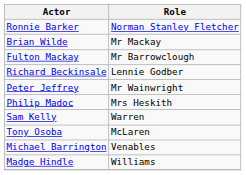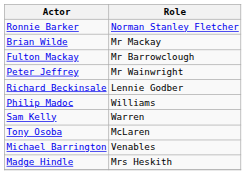 <table class="wikitable">
 <tr>
 <th>Actor</th>
 <th>Role</th>
 </tr>
 <tr>
 <td><a href='#'>Ronnie Barker</a></td>
 <td><a href='#'>Norman Stanley Fletcher</a></td>
 </tr>
 <tr>
 <td><a href='#'>Brian Wilde</a></td>
 <td>Mr Mackay</td>
 </tr>
 <tr>
 <td><a href='#'>Fulton Mackay</a></td>
 <td>Mr Barrowclough</td>
 </tr>
 <tr>
+<td><a href='#'>Peter Jeffrey</a></td>
+<td>Mr Wainwright</td>
+</tr>
+<tr>
 <td><a href='#'>Richard Beckinsale</a></td>
 <td>Lennie Godber</td>
 </tr>
 <tr>
-<td><a href='#'>Peter Jeffrey</a></td>
-<td>Mr Wainwright</td>
-</tr>
-<tr>
 <td><a href='#'>Philip Madoc</a></td>
-<td>Mrs Heskith</td>
+<td>Williams</td>
 </tr>
 <tr>
 <td><a href='#'>Sam Kelly</a></td>
 <td>Warren</td>
 </tr>
 <tr>
 <td><a href='#'>Tony Osoba</a></td>
 <td>McLaren</td>
 </tr>
 <tr>
 <td><a href='#'>Michael Barrington</a></td>
 <td>Venables</td>
 </tr>
 <tr>
 <td><a href='#'>Madge Hindle</a></td>
-<td>Williams</td>
+<td>Mrs Heskith</td>
 </tr>
 <tr>
 </tr>
 </table>
